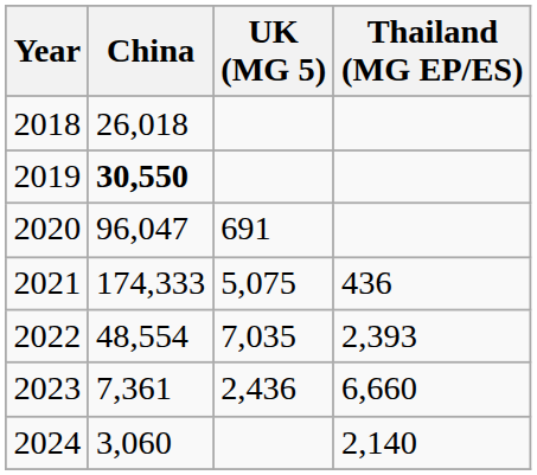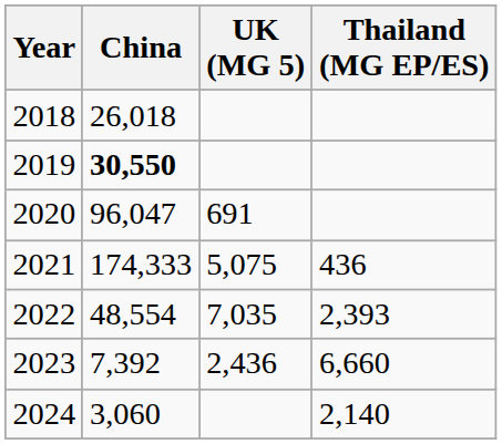 <table class="wikitable">
 <tr>
 <th>Year</th>
 <th>China</th>
 <th>UK<br>(MG 5)</th>
 <th>Thailand<br>(MG EP/ES)</th>
 </tr>
 <tr>
 <td>2018</td>
 <td>26,018</td>
 <td></td>
 <td></td>
 </tr>
 <tr>
 <td>2019</td>
 <td><strong>30,550</strong></td>
 <td></td>
 <td></td>
 </tr>
 <tr>
 <td>2020</td>
 <td>96,047</td>
 <td>691</td>
 <td></td>
 </tr>
 <tr>
 <td>2021</td>
 <td>174,333</td>
 <td>5,075</td>
 <td>436</td>
 </tr>
 <tr>
 <td>2022</td>
 <td>48,554</td>
 <td>7,035</td>
 <td>2,393</td>
 </tr>
 <tr>
 <td>2023</td>
-<td>7,361</td>
+<td>7,392</td>
 <td>2,436</td>
 <td>6,660</td>
 </tr>
 <tr>
 <td>2024</td>
 <td>3,060</td>
 <td></td>
 <td>2,140</td>
 </tr>
 </table>
